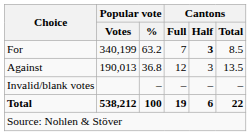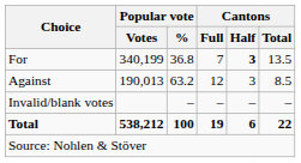 <table class=wikitable style=text-align:right>
 <tr>
 <th rowspan=2>Choice</th>
 <th colspan=2>Popular vote</th>
 <th colspan=3>Cantons</th>
 </tr>
 <tr>
 <th>Votes</th>
 <th>%</th>
 <th>Full</th>
 <th>Half</th>
 <th>Total</th>
 </tr>
 <tr>
 <td align=left>For</td>
 <td>340,199</td>
-<td>63.2</td>
+<td>36.8</td>
 <td>7</td>
 <td><strong>3</strong></td>
-<td>8.5</td>
+<td>13.5</td>
 </tr>
 <tr>
 <td align=left>Against</td>
 <td>190,013</td>
-<td>36.8</td>
+<td>63.2</td>
 <td>12</td>
 <td>3</td>
-<td>13.5</td>
+<td>8.5</td>
 </tr>
 <tr>
 <td align=left>Invalid/blank votes</td>
 <td></td>
 <td>–</td>
 <td>–</td>
 <td>–</td>
 <td>–</td>
 </tr>
 <tr>
 <td align=left><strong>Total</strong></td>
 <td><strong>538,212</strong></td>
 <td><strong>100</strong></td>
 <td><strong>19</strong></td>
 <td><strong>6</strong></td>
 <td><strong>22</strong></td>
 </tr>
 <tr>
 <td align=left colspan=6>Source: Nohlen & Stöver</td>
 </tr>
 </table>
